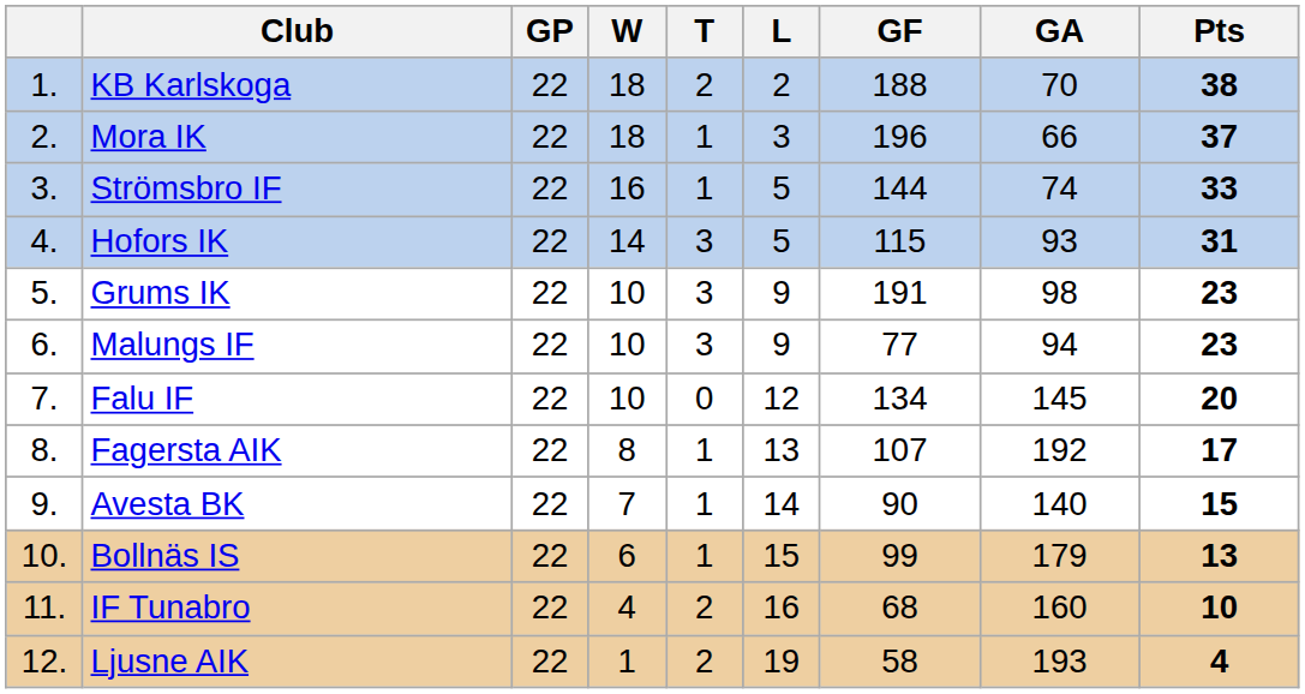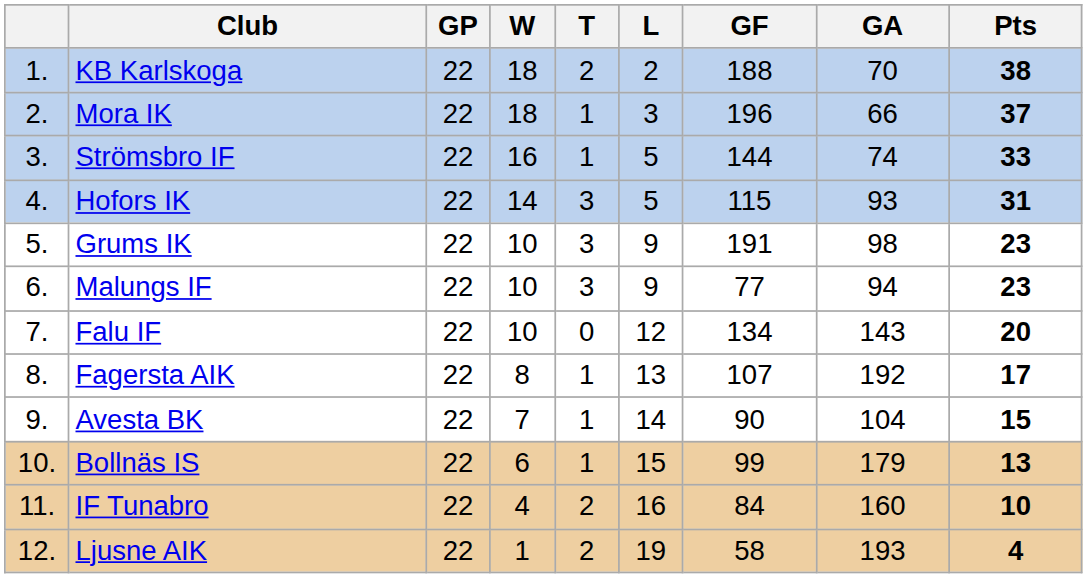 <table class="wikitable">
 <tr>
 <th width="30"></th>
 <th width="200">Club</th>
 <th width="30">GP</th>
 <th width="30">W</th>
 <th width="30">T</th>
 <th width="30">L</th>
 <th width="70">GF</th>
 <th width="70">GA</th>
 <th width="70">Pts</th>
 </tr>
 <tr bgcolor="#BCD2EE" align="center">
 <td>1.</td>
 <td align="left"><a href='#'>KB Karlskoga</a></td>
 <td>22</td>
 <td>18</td>
 <td>2</td>
 <td>2</td>
 <td>188</td>
 <td>70</td>
 <td><strong>38</strong></td>
 </tr>
 <tr bgcolor="#BCD2EE" align="center">
 <td>2.</td>
 <td align="left"><a href='#'>Mora IK</a></td>
 <td>22</td>
 <td>18</td>
 <td>1</td>
 <td>3</td>
 <td>196</td>
 <td>66</td>
 <td><strong>37</strong></td>
 </tr>
 <tr bgcolor="#BCD2EE" align="center">
 <td>3.</td>
 <td align="left"><a href='#'>Strömsbro IF</a></td>
 <td>22</td>
 <td>16</td>
 <td>1</td>
 <td>5</td>
 <td>144</td>
 <td>74</td>
 <td><strong>33</strong></td>
 </tr>
 <tr bgcolor="#BCD2EE" align="center">
 <td>4.</td>
 <td align="left"><a href='#'>Hofors IK</a></td>
 <td>22</td>
 <td>14</td>
 <td>3</td>
 <td>5</td>
 <td>115</td>
 <td>93</td>
 <td><strong>31</strong></td>
 </tr>
 <tr bgcolor="#FFFFFF" align="center">
 <td>5.</td>
 <td align="left"><a href='#'>Grums IK</a></td>
 <td>22</td>
 <td>10</td>
 <td>3</td>
 <td>9</td>
 <td>191</td>
 <td>98</td>
 <td><strong>23</strong></td>
 </tr>
 <tr bgcolor="#FFFFFF" align="center">
 <td>6.</td>
 <td align="left"><a href='#'>Malungs IF</a></td>
 <td>22</td>
 <td>10</td>
 <td>3</td>
 <td>9</td>
 <td>77</td>
 <td>94</td>
 <td><strong>23</strong></td>
 </tr>
 <tr bgcolor="#FFFFFF" align="center">
 <td>7.</td>
 <td align="left"><a href='#'>Falu IF</a></td>
 <td>22</td>
 <td>10</td>
 <td>0</td>
 <td>12</td>
 <td>134</td>
-<td>145</td>
+<td>143</td>
 <td><strong>20</strong></td>
 </tr>
 <tr bgcolor="#FFFFFF" align="center">
 <td>8.</td>
 <td align="left"><a href='#'>Fagersta AIK</a></td>
 <td>22</td>
 <td>8</td>
 <td>1</td>
 <td>13</td>
 <td>107</td>
 <td>192</td>
 <td><strong>17</strong></td>
 </tr>
 <tr bgcolor="#FFFFFF" align="center">
 <td>9.</td>
 <td align="left"><a href='#'>Avesta BK</a></td>
 <td>22</td>
 <td>7</td>
 <td>1</td>
 <td>14</td>
 <td>90</td>
-<td>140</td>
+<td>104</td>
 <td><strong>15</strong></td>
 </tr>
 <tr bgcolor="#EECFA1" align="center">
 <td>10.</td>
 <td align="left"><a href='#'>Bollnäs IS</a></td>
 <td>22</td>
 <td>6</td>
 <td>1</td>
 <td>15</td>
 <td>99</td>
 <td>179</td>
 <td><strong>13</strong></td>
 </tr>
 <tr bgcolor="#EECFA1" align="center">
 <td>11.</td>
 <td align="left"><a href='#'>IF Tunabro</a></td>
 <td>22</td>
 <td>4</td>
 <td>2</td>
 <td>16</td>
-<td>68</td>
+<td>84</td>
 <td>160</td>
 <td><strong>10</strong></td>
 </tr>
 <tr bgcolor="#EECFA1" align="center">
 <td>12.</td>
 <td align="left"><a href='#'>Ljusne AIK</a></td>
 <td>22</td>
 <td>1</td>
 <td>2</td>
 <td>19</td>
 <td>58</td>
 <td>193</td>
 <td><strong>4</strong></td>
 </tr>
 </table>
